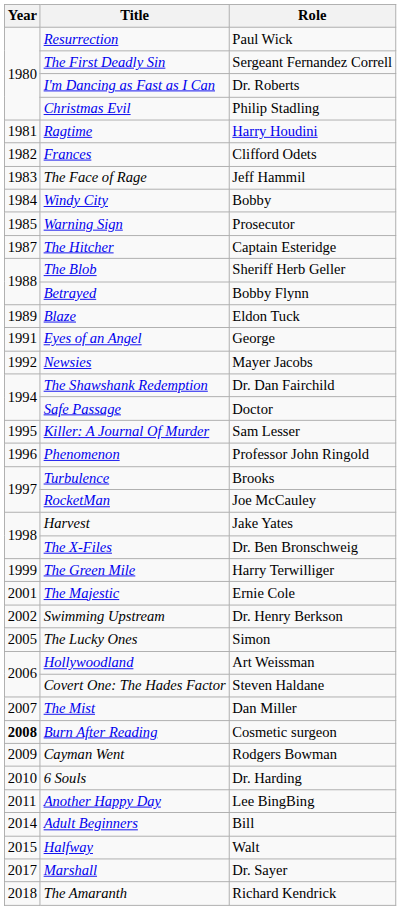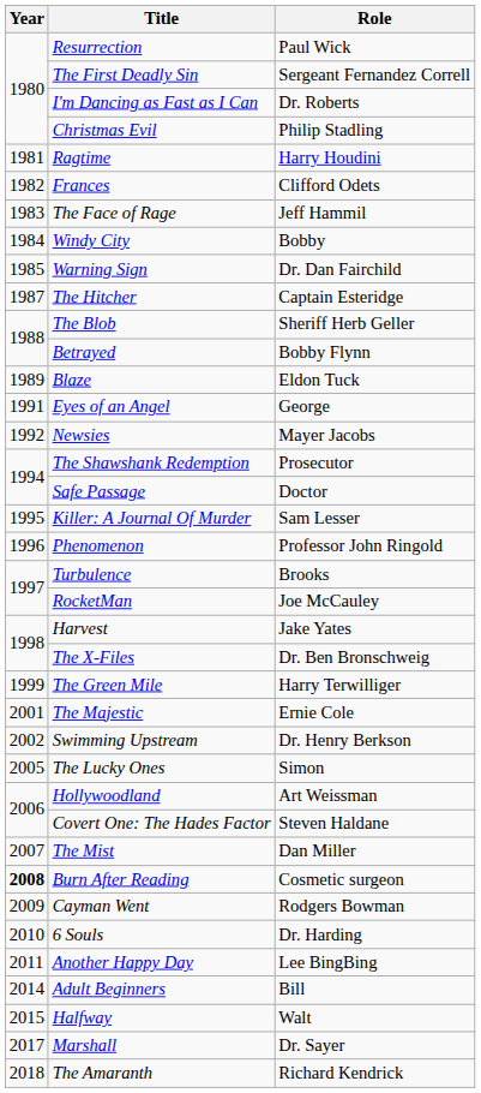 <table class = "wikitable sortable">
 <tr>
 <th>Year</th>
 <th>Title</th>
 <th>Role</th>
 </tr>
 <tr>
 <td rowspan="4">1980</td>
 <td><em><a href='#'>Resurrection</a></em></td>
 <td>Paul Wick</td>
 </tr>
 <tr>
 <td><em><a href='#'>The First Deadly Sin</a></em></td>
 <td>Sergeant Fernandez Correll</td>
 </tr>
 <tr>
 <td><em><a href='#'>I'm Dancing as Fast as I Can</a></em></td>
 <td>Dr. Roberts</td>
 </tr>
 <tr>
 <td><em><a href='#'>Christmas Evil</a></em></td>
 <td>Philip Stadling</td>
 </tr>
 <tr>
 <td>1981</td>
 <td><em><a href='#'>Ragtime</a></em></td>
 <td><a href='#'>Harry Houdini</a></td>
 </tr>
 <tr>
 <td>1982</td>
 <td><em><a href='#'>Frances</a></em></td>
 <td>Clifford Odets</td>
 </tr>
 <tr>
 <td>1983</td>
 <td><em>The Face of Rage</em></td>
 <td>Jeff Hammil</td>
 </tr>
 <tr>
 <td>1984</td>
 <td><em><a href='#'>Windy City</a></em></td>
 <td>Bobby</td>
 </tr>
 <tr>
 <td>1985</td>
 <td><em><a href='#'>Warning Sign</a></em></td>
-<td>Prosecutor</td>
+<td>Dr. Dan Fairchild</td>
 </tr>
 <tr>
 <td>1987</td>
 <td><em><a href='#'>The Hitcher</a></em></td>
 <td>Captain Esteridge</td>
 </tr>
 <tr>
 <td rowspan="2">1988</td>
 <td><em><a href='#'>The Blob</a></em></td>
 <td>Sheriff Herb Geller</td>
 </tr>
 <tr>
 <td><em><a href='#'>Betrayed</a></em></td>
 <td>Bobby Flynn</td>
 </tr>
 <tr>
 <td>1989</td>
 <td><em><a href='#'>Blaze</a></em></td>
 <td>Eldon Tuck</td>
 </tr>
 <tr>
 <td>1991</td>
 <td><em><a href='#'>Eyes of an Angel</a></em></td>
 <td>George</td>
 </tr>
 <tr>
 <td>1992</td>
 <td><em><a href='#'>Newsies</a></em></td>
 <td>Mayer Jacobs</td>
 </tr>
 <tr>
 <td rowspan="2">1994</td>
 <td><em><a href='#'>The Shawshank Redemption</a></em></td>
-<td>Dr. Dan Fairchild</td>
+<td>Prosecutor</td>
 </tr>
 <tr>
 <td><em><a href='#'>Safe Passage</a></em></td>
 <td>Doctor</td>
 </tr>
 <tr>
 <td>1995</td>
 <td><em><a href='#'>Killer: A Journal Of Murder</a></em></td>
 <td>Sam Lesser</td>
 </tr>
 <tr>
 <td>1996</td>
 <td><em><a href='#'>Phenomenon</a></em></td>
 <td>Professor John Ringold</td>
 </tr>
 <tr>
 <td rowspan="2">1997</td>
 <td><em><a href='#'>Turbulence</a></em></td>
 <td>Brooks</td>
 </tr>
 <tr>
 <td><em><a href='#'>RocketMan</a></em></td>
 <td>Joe McCauley</td>
 </tr>
 <tr>
 <td rowspan="2">1998</td>
 <td><em>Harvest</em></td>
 <td>Jake Yates</td>
 </tr>
 <tr>
 <td><em><a href='#'>The X-Files</a></em></td>
 <td>Dr. Ben Bronschweig</td>
 </tr>
 <tr>
 <td>1999</td>
 <td><em><a href='#'>The Green Mile</a></em></td>
 <td>Harry Terwilliger</td>
 </tr>
 <tr>
 <td>2001</td>
 <td><em><a href='#'>The Majestic</a></em></td>
 <td>Ernie Cole</td>
 </tr>
 <tr>
 <td>2002</td>
 <td><em>Swimming Upstream</em></td>
 <td>Dr. Henry Berkson</td>
 </tr>
 <tr>
 <td>2005</td>
 <td><em>The Lucky Ones</em></td>
 <td>Simon</td>
 </tr>
 <tr>
 <td rowspan="2">2006</td>
 <td><em><a href='#'>Hollywoodland</a></em></td>
 <td>Art Weissman</td>
 </tr>
 <tr>
 <td><em>Covert One: The Hades Factor</em></td>
 <td>Steven Haldane</td>
 </tr>
 <tr>
 <td>2007</td>
 <td><em><a href='#'>The Mist</a></em></td>
 <td>Dan Miller</td>
 </tr>
 <tr>
 <td><strong>2008</strong></td>
 <td><em><a href='#'>Burn After Reading</a></em></td>
 <td>Cosmetic surgeon</td>
 </tr>
 <tr>
 <td>2009</td>
 <td><em>Cayman Went</em></td>
 <td>Rodgers Bowman</td>
 </tr>
 <tr>
 <td>2010</td>
 <td><em>6 Souls</em></td>
 <td>Dr. Harding</td>
 </tr>
 <tr>
 <td>2011</td>
 <td><em><a href='#'>Another Happy Day</a></em></td>
 <td>Lee BingBing</td>
 </tr>
 <tr>
 <td>2014</td>
 <td><em><a href='#'>Adult Beginners</a></em></td>
 <td>Bill</td>
 </tr>
 <tr>
 <td>2015</td>
 <td><em><a href='#'>Halfway</a></em></td>
 <td>Walt</td>
 </tr>
 <tr>
 <td>2017</td>
 <td><em><a href='#'>Marshall</a></em></td>
 <td>Dr. Sayer</td>
 </tr>
 <tr>
 <td>2018</td>
 <td><em>The Amaranth</em></td>
 <td>Richard Kendrick</td>
 </tr>
 </table>
